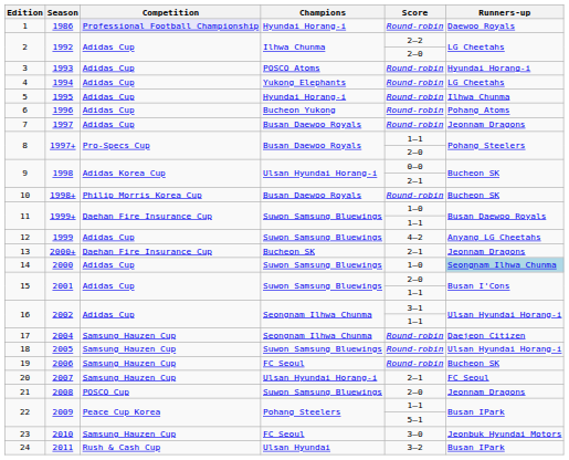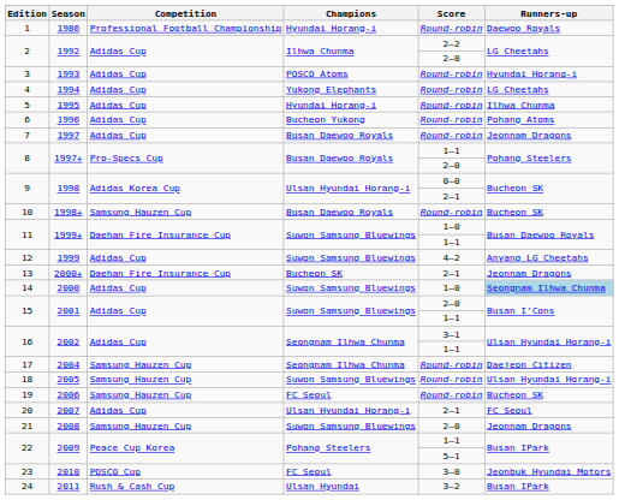 <table class="wikitable" style="text-align:center;">
 <tr>
 <th>Edition</th>
 <th>Season</th>
 <th>Competition</th>
 <th>Champions</th>
 <th>Score</th>
 <th>Runners-up</th>
 </tr>
 <tr>
 <td>1</td>
 <td><a href='#'>1986</a></td>
-<td align="left" style="background: lavender;"><a href='#'>Professional Football Championship</a></td>
+<td align="left"><a href='#'>Professional Football Championship</a></td>
 <td align=left><a href='#'>Hyundai Horang-i</a></td>
 <td><em><a href='#'>Round-robin</a></em></td>
 <td align=left><a href='#'>Daewoo Royals</a></td>
 </tr>
 <tr>
 <td rowspan="2">2</td>
 <td rowspan="2"><a href='#'>1992</a></td>
 <td rowspan="2" align="left"><a href='#'>Adidas Cup</a></td>
 <td rowspan="2" align=left><a href='#'>Ilhwa Chunma</a></td>
 <td>2–2</td>
 <td rowspan="2" align=left><a href='#'>LG Cheetahs</a></td>
 </tr>
 <tr>
 <td>2–0</td>
 </tr>
 <tr>
 <td>3</td>
 <td><a href='#'>1993</a></td>
 <td align="left"><a href='#'>Adidas Cup</a></td>
 <td align=left><a href='#'>POSCO Atoms</a></td>
 <td><em><a href='#'>Round-robin</a></em></td>
 <td align=left><a href='#'>Hyundai Horang-i</a></td>
 </tr>
 <tr>
 <td>4</td>
 <td><a href='#'>1994</a></td>
 <td align="left"><a href='#'>Adidas Cup</a></td>
 <td align=left><a href='#'>Yukong Elephants</a></td>
 <td><em><a href='#'>Round-robin</a></em></td>
 <td align=left><a href='#'>LG Cheetahs</a></td>
 </tr>
 <tr>
 <td>5</td>
 <td><a href='#'>1995</a></td>
 <td align="left"><a href='#'>Adidas Cup</a></td>
 <td align=left><a href='#'>Hyundai Horang-i</a></td>
 <td><em><a href='#'>Round-robin</a></em></td>
 <td align=left><a href='#'>Ilhwa Chunma</a></td>
 </tr>
 <tr>
 <td>6</td>
 <td><a href='#'>1996</a></td>
 <td align="left"><a href='#'>Adidas Cup</a></td>
 <td align=left><a href='#'>Bucheon Yukong</a></td>
 <td><em><a href='#'>Round-robin</a></em></td>
 <td align=left><a href='#'>Pohang Atoms</a></td>
 </tr>
 <tr>
 <td>7</td>
 <td><a href='#'>1997</a></td>
 <td align="left"><a href='#'>Adidas Cup</a></td>
 <td align=left><a href='#'>Busan Daewoo Royals</a></td>
 <td><em><a href='#'>Round-robin</a></em></td>
 <td align=left><a href='#'>Jeonnam Dragons</a></td>
 </tr>
 <tr>
 <td rowspan="2">8</td>
 <td rowspan="2"><a href='#'>1997+</a></td>
 <td rowspan="2" align="left"><a href='#'>Pro-Specs Cup</a></td>
 <td rowspan="2" align=left><a href='#'>Busan Daewoo Royals</a></td>
 <td>1–1</td>
 <td rowspan="2" align=left><a href='#'>Pohang Steelers</a></td>
 </tr>
 <tr>
 <td>2–0</td>
 </tr>
 <tr>
 <td rowspan="2">9</td>
 <td rowspan="2"><a href='#'>1998</a></td>
 <td rowspan="2" align="left"><a href='#'>Adidas Korea Cup</a></td>
 <td rowspan="2" align=left><a href='#'>Ulsan Hyundai Horang-i</a></td>
 <td>0–0</td>
 <td rowspan="2" align=left><a href='#'>Bucheon SK</a></td>
 </tr>
 <tr>
 <td>2–1 </td>
 </tr>
 <tr>
 <td>10</td>
 <td><a href='#'>1998+</a></td>
-<td align="left"><a href='#'>Philip Morris Korea Cup</a></td>
+<td align="left"><a href='#'>Samsung Hauzen Cup</a></td>
 <td align=left><a href='#'>Busan Daewoo Royals</a></td>
 <td><em><a href='#'>Round-robin</a></em></td>
 <td align=left><a href='#'>Bucheon SK</a></td>
 </tr>
 <tr>
 <td rowspan="2">11</td>
 <td rowspan="2"><a href='#'>1999+</a></td>
 <td rowspan="2" align="left"><a href='#'>Daehan Fire Insurance Cup</a></td>
 <td rowspan="2" align=left><a href='#'>Suwon Samsung Bluewings</a></td>
 <td>1–0</td>
 <td rowspan="2" align=left><a href='#'>Busan Daewoo Royals</a></td>
 </tr>
 <tr>
 <td>1–1</td>
 </tr>
 <tr>
 <td>12</td>
 <td><a href='#'>1999</a></td>
 <td align="left"><a href='#'>Adidas Cup</a></td>
 <td align=left><a href='#'>Suwon Samsung Bluewings</a></td>
 <td>4–2</td>
 <td align=left><a href='#'>Anyang LG Cheetahs</a></td>
 </tr>
 <tr>
 <td>13</td>
 <td><a href='#'>2000+</a></td>
 <td align="left"><a href='#'>Daehan Fire Insurance Cup</a></td>
 <td align=left><a href='#'>Bucheon SK</a></td>
 <td>2–1 </td>
 <td align=left><a href='#'>Jeonnam Dragons</a></td>
 </tr>
 <tr>
 <td>14</td>
 <td><a href='#'>2000</a></td>
 <td align="left"><a href='#'>Adidas Cup</a></td>
 <td align=left><a href='#'>Suwon Samsung Bluewings</a></td>
 <td>1–0</td>
 <td align=left style="background: lightblue;"><a href='#'>Seongnam Ilhwa Chunma</a></td>
 </tr>
 <tr>
 <td rowspan="2">15</td>
 <td rowspan="2"><a href='#'>2001</a></td>
 <td rowspan="2" align="left"><a href='#'>Adidas Cup</a></td>
 <td rowspan="2" align=left><a href='#'>Suwon Samsung Bluewings</a></td>
 <td>2–0</td>
 <td rowspan="2" align=left><a href='#'>Busan I'Cons</a></td>
 </tr>
 <tr>
 <td>1–1</td>
 </tr>
 <tr>
 <td rowspan="2">16</td>
 <td rowspan="2"><a href='#'>2002</a></td>
 <td rowspan="2" align="left"><a href='#'>Adidas Cup</a></td>
 <td rowspan="2" align=left><a href='#'>Seongnam Ilhwa Chunma</a></td>
 <td>3–1</td>
 <td rowspan="2" align=left><a href='#'>Ulsan Hyundai Horang-i</a></td>
 </tr>
 <tr>
 <td>1–1</td>
 </tr>
 <tr>
 <td>17</td>
 <td><a href='#'>2004</a></td>
 <td align="left"><a href='#'>Samsung Hauzen Cup</a></td>
 <td align=left><a href='#'>Seongnam Ilhwa Chunma</a></td>
 <td><em><a href='#'>Round-robin</a></em></td>
 <td align=left><a href='#'>Daejeon Citizen</a></td>
 </tr>
 <tr>
 <td>18</td>
 <td><a href='#'>2005</a></td>
 <td align="left"><a href='#'>Samsung Hauzen Cup</a></td>
 <td align=left><a href='#'>Suwon Samsung Bluewings</a></td>
 <td><em><a href='#'>Round-robin</a></em></td>
 <td align=left><a href='#'>Ulsan Hyundai Horang-i</a></td>
 </tr>
 <tr>
 <td>19</td>
 <td><a href='#'>2006</a></td>
 <td align="left"><a href='#'>Samsung Hauzen Cup</a></td>
 <td align=left><a href='#'>FC Seoul</a></td>
 <td><em><a href='#'>Round-robin</a></em></td>
 <td align=left><a href='#'>Bucheon SK</a></td>
 </tr>
 <tr>
 <td>20</td>
 <td><a href='#'>2007</a></td>
-<td align="left"><a href='#'>Samsung Hauzen Cup</a></td>
+<td align="left"><a href='#'>Adidas Cup</a></td>
 <td align=left><a href='#'>Ulsan Hyundai Horang-i</a></td>
 <td>2–1</td>
 <td align=left><a href='#'>FC Seoul</a></td>
 </tr>
 <tr>
 <td>21</td>
 <td><a href='#'>2008</a></td>
-<td align="left"><a href='#'>POSCO Cup</a></td>
+<td align="left"><a href='#'>Samsung Hauzen Cup</a></td>
 <td align=left><a href='#'>Suwon Samsung Bluewings</a></td>
 <td>2–0</td>
 <td align=left><a href='#'>Jeonnam Dragons</a></td>
 </tr>
 <tr>
 <td rowspan="2">22</td>
 <td rowspan="2"><a href='#'>2009</a></td>
 <td rowspan="2" align="left"><a href='#'>Peace Cup Korea</a></td>
 <td rowspan="2" align=left><a href='#'>Pohang Steelers</a></td>
 <td>1–1</td>
 <td rowspan="2" align=left><a href='#'>Busan IPark</a></td>
 </tr>
 <tr>
 <td>5–1</td>
 </tr>
 <tr>
 <td>23</td>
 <td><a href='#'>2010</a></td>
-<td align="left"><a href='#'>Samsung Hauzen Cup</a></td>
+<td align="left"><a href='#'>POSCO Cup</a></td>
 <td align=left><a href='#'>FC Seoul</a></td>
 <td>3–0</td>
 <td align=left><a href='#'>Jeonbuk Hyundai Motors</a></td>
 </tr>
 <tr>
 <td>24</td>
 <td><a href='#'>2011</a></td>
 <td align="left"><a href='#'>Rush & Cash Cup</a></td>
 <td align=left><a href='#'>Ulsan Hyundai</a></td>
 <td>3–2</td>
 <td align=left><a href='#'>Busan IPark</a></td>
 </tr>
 </table>
